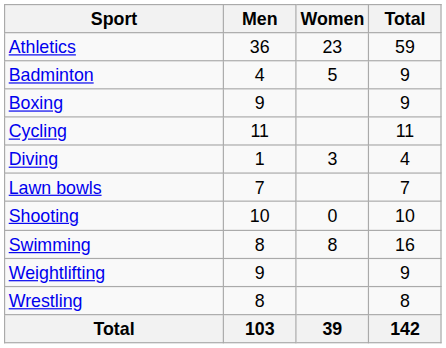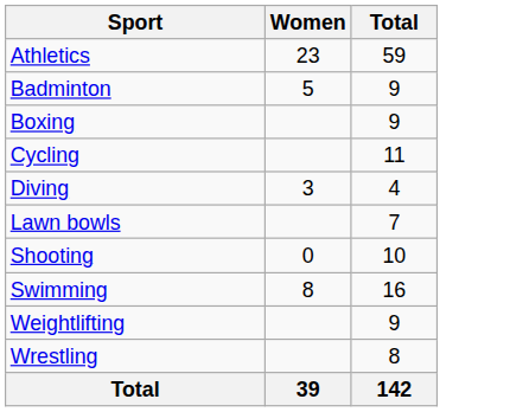 <table class="wikitable sortable" style="text-align:center; font-size: 95%;">
 <tr>
 <th width=180>Sport</th>
-<th width=55>Men</th>
 <th width=55>Women</th>
 <th width=55>Total</th>
 </tr>
 <tr>
 <td align=left><a href='#'>Athletics</a></td>
-<td>36</td>
 <td>23</td>
 <td>59</td>
 </tr>
 <tr>
 <td align=left><a href='#'>Badminton</a></td>
-<td>4</td>
 <td>5</td>
 <td>9</td>
 </tr>
 <tr>
 <td align=left><a href='#'>Boxing</a></td>
-<td>9</td>
 <td></td>
 <td>9</td>
 </tr>
 <tr>
 <td align=left><a href='#'>Cycling</a></td>
-<td>11</td>
 <td></td>
 <td>11</td>
 </tr>
 <tr>
 <td align=left><a href='#'>Diving</a></td>
-<td>1</td>
 <td>3</td>
 <td>4</td>
 </tr>
 <tr>
 <td align=left><a href='#'>Lawn bowls</a></td>
-<td>7</td>
 <td></td>
 <td>7</td>
 </tr>
 <tr>
 <td align=left><a href='#'>Shooting</a></td>
-<td>10</td>
 <td>0</td>
 <td>10</td>
 </tr>
 <tr>
 <td align=left><a href='#'>Swimming</a></td>
 <td>8</td>
-<td>8</td>
 <td>16</td>
 </tr>
 <tr>
 <td align=left><a href='#'>Weightlifting</a></td>
-<td>9</td>
 <td></td>
 <td>9</td>
 </tr>
 <tr>
 <td align=left><a href='#'>Wrestling</a></td>
-<td>8</td>
 <td></td>
 <td>8</td>
 </tr>
 <tr>
 <th>Total</th>
-<th>103</th>
 <th>39</th>
 <th>142</th>
 </tr>
 </table>
